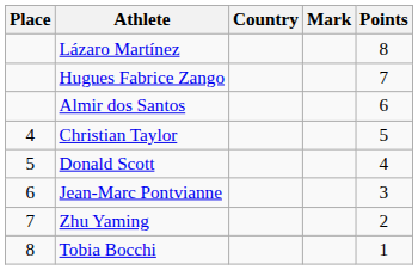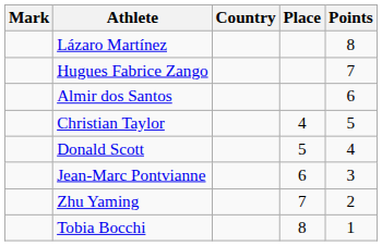 <table class="wikitable">
 <tr>
-<th>Place</th>
+<th>Mark</th>
 <th>Athlete</th>
 <th>Country</th>
-<th>Mark</th>
+<th>Place</th>
 <th>Points</th>
 </tr>
 <tr>
-<td align=center></td>
+<td> </td>
 <td><a href='#'>Lázaro Martínez</a></td>
 <td></td>
-<td> </td>
+<td align=center></td>
 <td align=center>8</td>
 </tr>
 <tr>
-<td align=center></td>
+<td> </td>
 <td><a href='#'>Hugues Fabrice Zango</a></td>
 <td></td>
-<td> </td>
+<td align=center></td>
 <td align=center>7</td>
 </tr>
 <tr>
-<td align=center></td>
+<td> </td>
 <td><a href='#'>Almir dos Santos</a></td>
 <td></td>
-<td> </td>
+<td align=center></td>
 <td align=center>6</td>
 </tr>
 <tr>
-<td align=center>4</td>
+<td> </td>
 <td><a href='#'>Christian Taylor</a></td>
 <td></td>
-<td> </td>
+<td align=center>4</td>
 <td align=center>5</td>
 </tr>
 <tr>
-<td align=center>5</td>
+<td> </td>
 <td><a href='#'>Donald Scott</a></td>
 <td></td>
-<td> </td>
+<td align=center>5</td>
 <td align=center>4</td>
 </tr>
 <tr>
-<td align=center>6</td>
+<td> </td>
 <td><a href='#'>Jean-Marc Pontvianne</a></td>
 <td></td>
-<td> </td>
+<td align=center>6</td>
 <td align=center>3</td>
 </tr>
 <tr>
-<td align=center>7</td>
+<td> </td>
 <td><a href='#'>Zhu Yaming</a></td>
 <td></td>
-<td> </td>
+<td align=center>7</td>
 <td align=center>2</td>
 </tr>
 <tr>
-<td align=center>8</td>
+<td> </td>
 <td><a href='#'>Tobia Bocchi</a></td>
 <td></td>
-<td> </td>
+<td align=center>8</td>
 <td align=center>1</td>
 </tr>
 </table>
